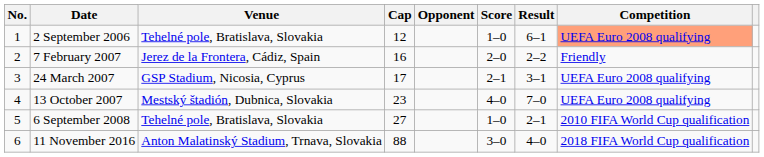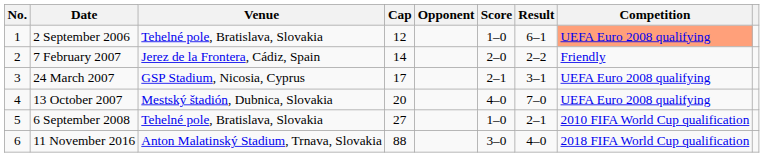 <table class="wikitable sortable">
 <tr>
 <th scope="col">No.</th>
 <th scope="col">Date</th>
 <th scope="col">Venue</th>
 <th scope="col">Cap</th>
 <th scope="col">Opponent</th>
 <th scope="col">Score</th>
 <th scope="col">Result</th>
 <th scope="col">Competition</th>
 <th scope="col" class="unsortable"></th>
 </tr>
 <tr>
 <td align="center">1</td>
 <td>2 September 2006</td>
 <td><a href='#'>Tehelné pole</a>, Bratislava, Slovakia</td>
 <td align="center">12</td>
 <td></td>
 <td align="center">1–0</td>
 <td align="center">6–1</td>
 <td style="background: lightsalmon;"><a href='#'>UEFA Euro 2008 qualifying</a></td>
 <td align="center"></td>
 </tr>
 <tr>
 <td align="center">2</td>
 <td>7 February 2007</td>
 <td><a href='#'>Jerez de la Frontera</a>, Cádiz, Spain</td>
-<td align="center">16</td>
+<td align="center">14</td>
 <td></td>
 <td align="center">2–0</td>
 <td align="center">2–2</td>
 <td><a href='#'>Friendly</a></td>
 <td align="center"></td>
 </tr>
 <tr>
 <td align="center">3</td>
 <td>24 March 2007</td>
 <td><a href='#'>GSP Stadium</a>, Nicosia, Cyprus</td>
 <td align="center">17</td>
 <td></td>
 <td align="center">2–1</td>
 <td align="center">3–1</td>
 <td><a href='#'>UEFA Euro 2008 qualifying</a></td>
 <td align="center"></td>
 </tr>
 <tr>
 <td align="center">4</td>
 <td>13 October 2007</td>
 <td><a href='#'>Mestský štadión</a>, Dubnica, Slovakia</td>
-<td align="center">23</td>
+<td align="center">20</td>
 <td></td>
 <td align="center">4–0</td>
 <td align="center">7–0</td>
 <td><a href='#'>UEFA Euro 2008 qualifying</a></td>
 <td align="center"></td>
 </tr>
 <tr>
 <td align="center">5</td>
 <td>6 September 2008</td>
 <td><a href='#'>Tehelné pole</a>, Bratislava, Slovakia</td>
 <td align="center">27</td>
 <td></td>
 <td align="center">1–0</td>
 <td align="center">2–1</td>
 <td><a href='#'>2010 FIFA World Cup qualification</a></td>
 <td align="center"></td>
 </tr>
 <tr>
 <td align="center">6</td>
 <td>11 November 2016</td>
 <td><a href='#'>Anton Malatinský Stadium</a>, Trnava, Slovakia</td>
 <td align="center">88</td>
 <td></td>
 <td align="center">3–0</td>
 <td align="center">4–0</td>
 <td><a href='#'>2018 FIFA World Cup qualification</a></td>
 <td align="center"></td>
 </tr>
 </table>
